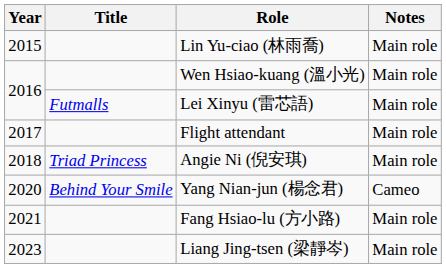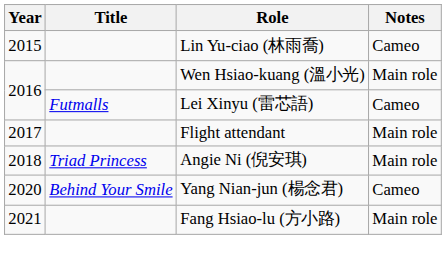 <table class="wikitable">
 <tr>
 <th>Year</th>
 <th>Title</th>
 <th>Role</th>
 <th>Notes</th>
 </tr>
 <tr>
 <td>2015</td>
 <td><em></em></td>
 <td>Lin Yu-ciao (林雨喬)</td>
-<td>Main role</td>
+<td>Cameo</td>
 </tr>
 <tr>
 <td rowspan="2">2016</td>
 <td><em></em></td>
 <td>Wen Hsiao-kuang (溫小光)</td>
 <td>Main role</td>
 </tr>
 <tr>
 <td><em><a href='#'>Futmalls</a></em></td>
 <td>Lei Xinyu (雷芯語)</td>
-<td>Main role</td>
+<td>Cameo</td>
 </tr>
 <tr>
 <td>2017</td>
 <td><em></em></td>
 <td>Flight attendant</td>
 <td>Main role</td>
 </tr>
 <tr>
 <td>2018</td>
 <td><em><a href='#'>Triad Princess</a></em></td>
 <td>Angie Ni (倪安琪)</td>
 <td>Main role</td>
 </tr>
 <tr>
 <td>2020</td>
 <td><em><a href='#'>Behind Your Smile</a></em></td>
 <td>Yang Nian-jun (楊念君)</td>
 <td>Cameo</td>
 </tr>
 <tr>
 <td>2021</td>
 <td><em></em></td>
 <td>Fang Hsiao-lu (方小路)</td>
 <td>Main role</td>
 </tr>
-<tr>
-<td>2023</td>
-<td><em></em></td>
-<td>Liang Jing-tsen (梁靜岑)</td>
-<td>Main role</td>
-</tr>
 </table>
